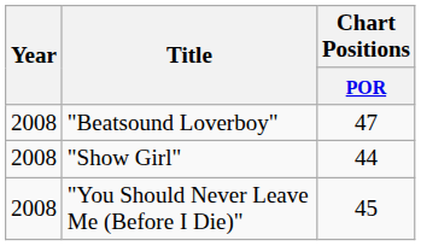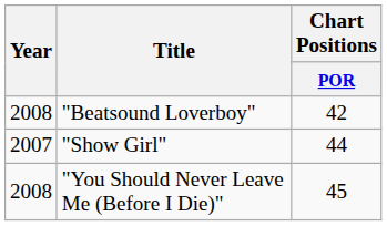 <table class="wikitable">
 <tr>
 <th bgcolor="lightsteelblue" width="25" rowspan="2">Year</th>
 <th bgcolor="lightsteelblue" width="170" rowspan="2">Title</th>
 <th bgcolor="lightsteelblue" colspan="1">Chart Positions</th>
 </tr>
 <tr bgcolor="#efefef">
 <th bgcolor="#e2e2e2" width="40"><small><a href='#'>POR</a></small></th>
 </tr>
 <tr>
 <td>2008</td>
 <td>"Beatsound Loverboy"</td>
-<td align="center">47</td>
+<td align="center">42</td>
 </tr>
 <tr>
-<td>2008</td>
+<td>2007</td>
 <td>"Show Girl"</td>
 <td align="center">44</td>
 </tr>
 <tr>
 <td>2008</td>
 <td>"You Should Never Leave Me (Before I Die)"</td>
 <td align="center">45</td>
 </tr>
 </table>
